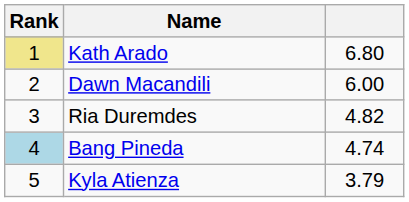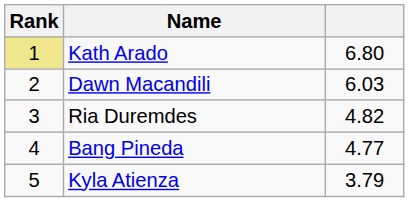 <table class="wikitable" style="font-size:90%">
 <tr>
 <th width=30>Rank</th>
 <th width=180>Name</th>
 <th width=50></th>
 </tr>
 <tr>
 <td style="background: khaki; text-align:center">1</td>
 <td><a href='#'>Kath Arado</a></td>
 <td style="text-align:center">6.80</td>
 </tr>
 <tr>
 <td style="text-align:center">2</td>
 <td><a href='#'>Dawn Macandili</a></td>
-<td style="text-align:center">6.00</td>
+<td style="text-align:center">6.03</td>
 </tr>
 <tr>
 <td style="text-align:center">3</td>
 <td>Ria Duremdes</td>
 <td style="text-align:center">4.82</td>
 </tr>
 <tr>
-<td style="background: lightblue; text-align:center">4</td>
+<td style="text-align:center">4</td>
 <td><a href='#'>Bang Pineda</a></td>
-<td style="text-align:center">4.74</td>
+<td style="text-align:center">4.77</td>
 </tr>
 <tr>
 <td style="text-align:center">5</td>
 <td><a href='#'>Kyla Atienza</a></td>
 <td style="text-align:center">3.79</td>
 </tr>
 </table>
